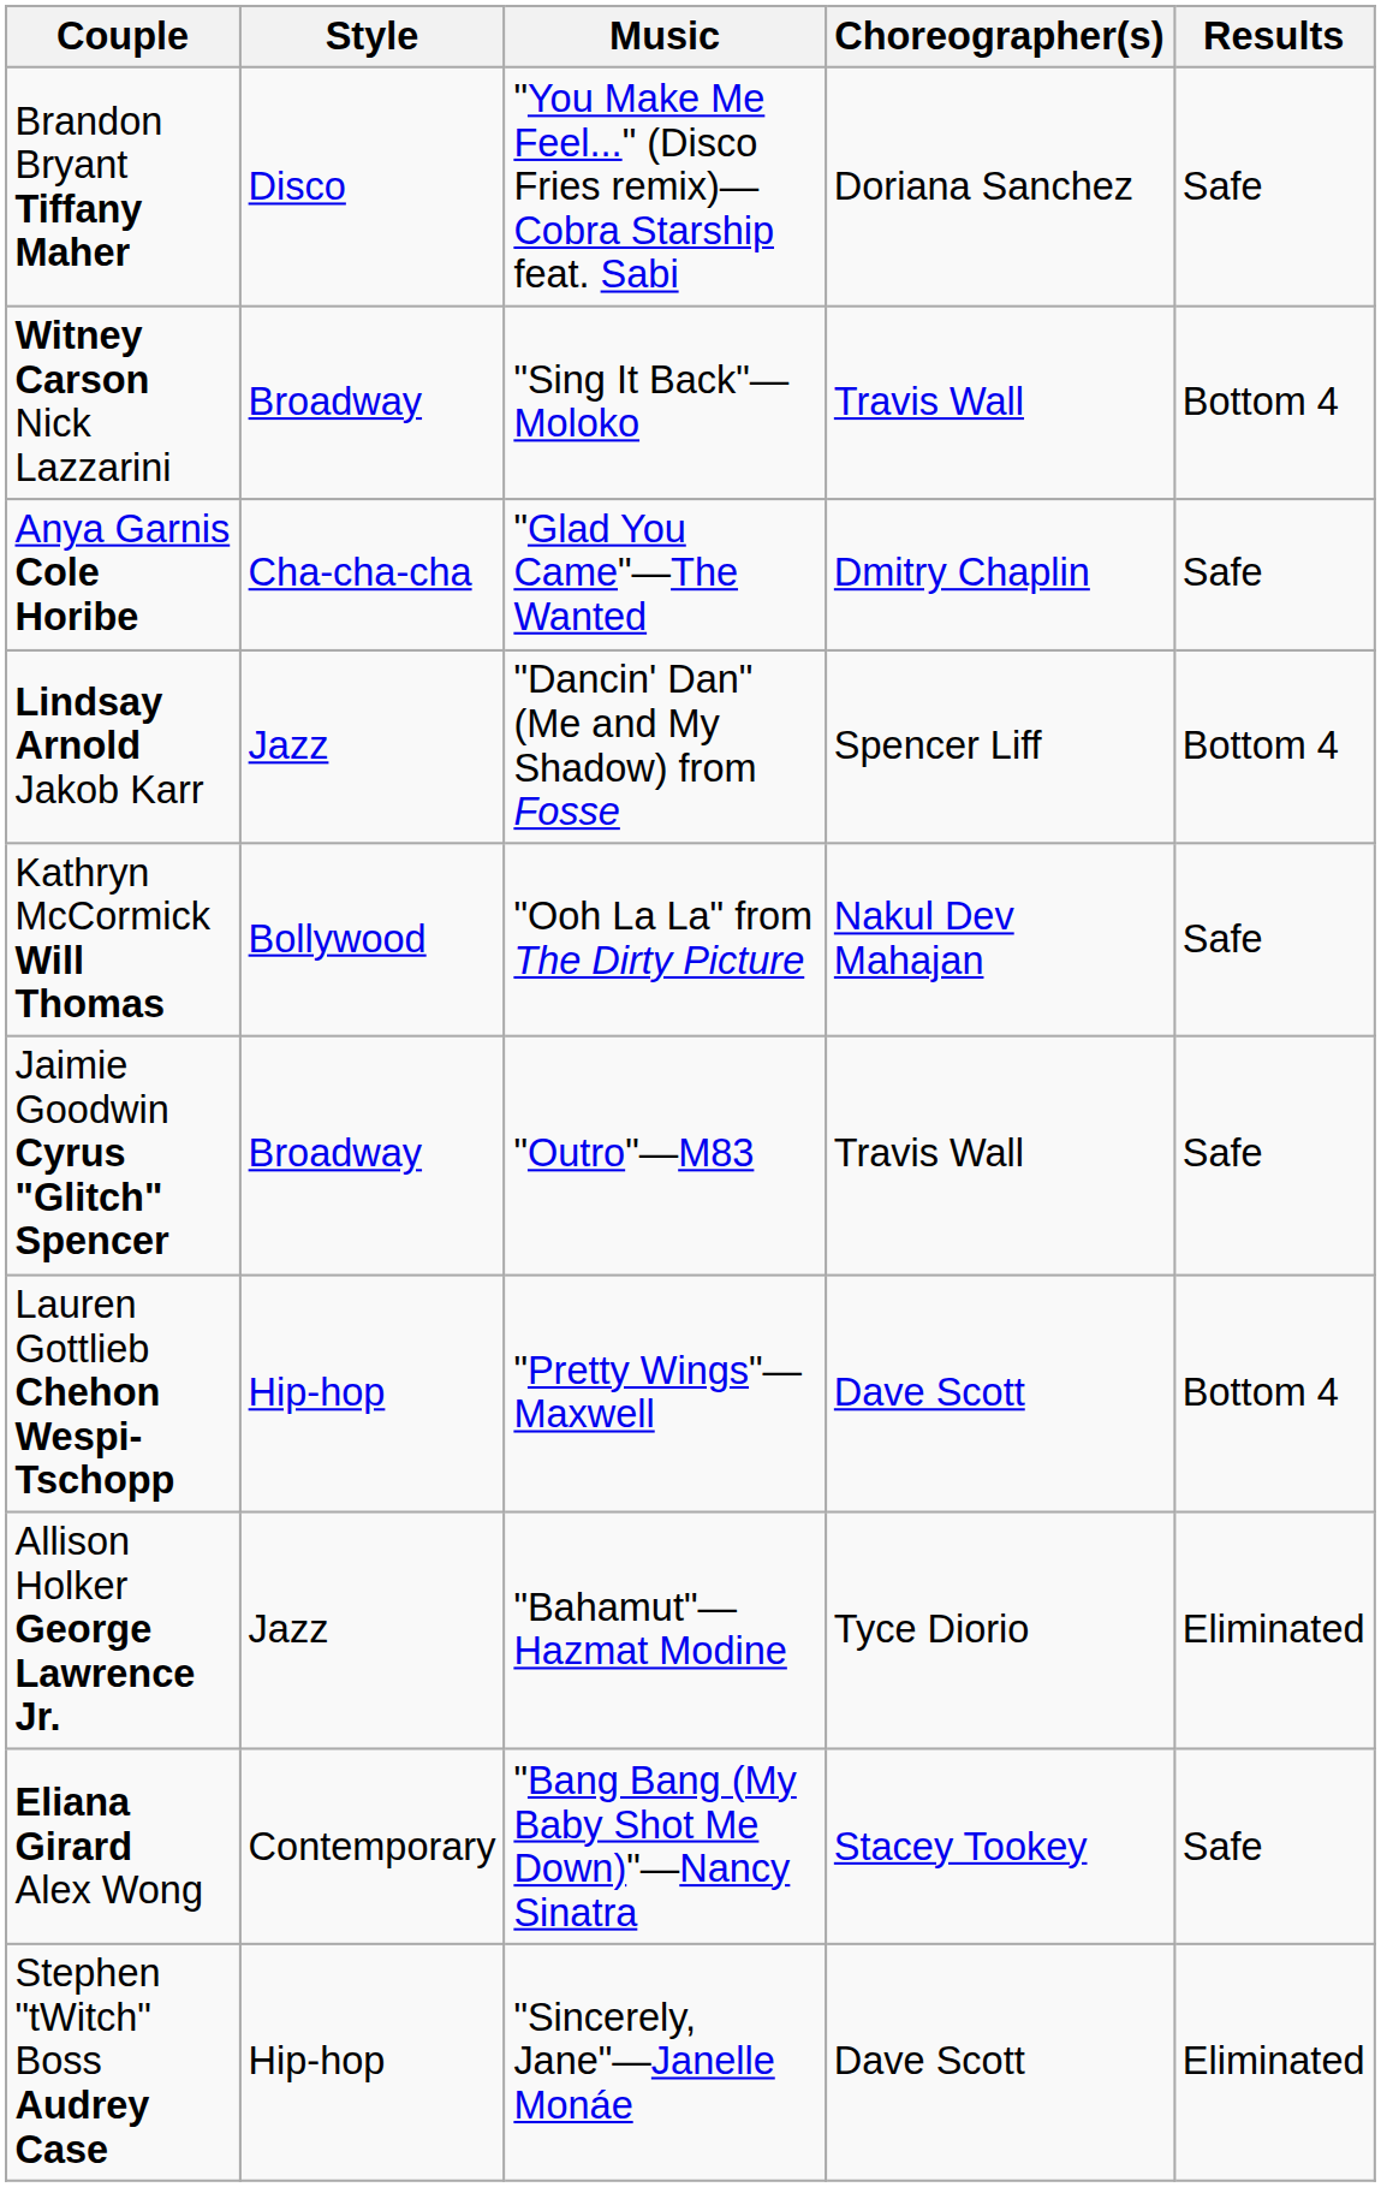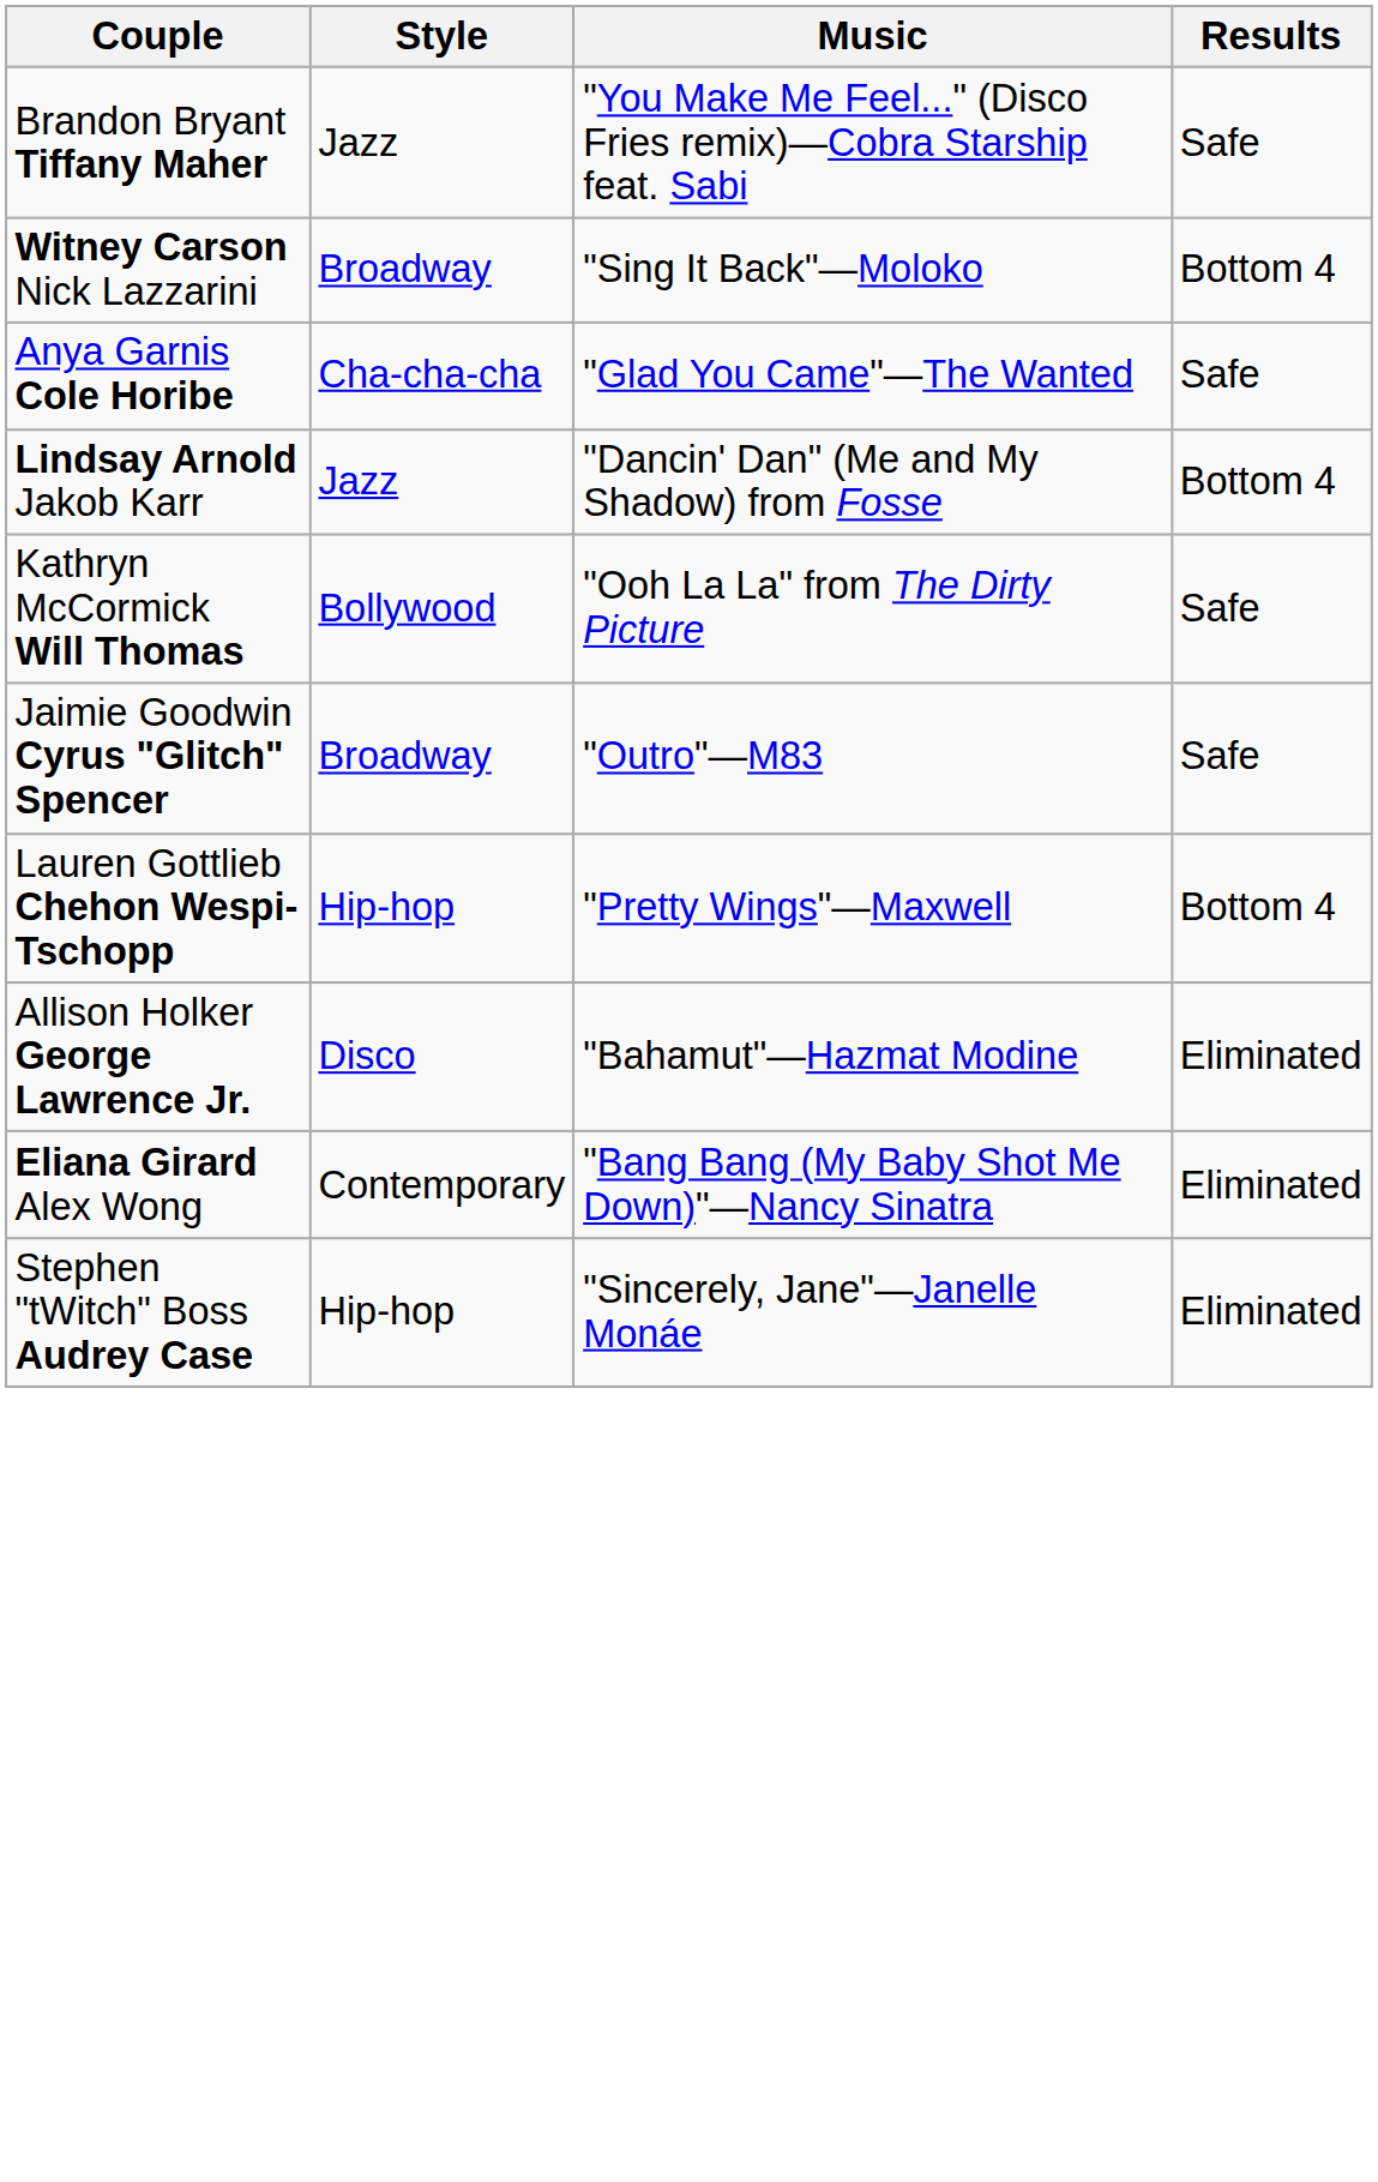 <table class="wikitable" style="width:90%;">
 <tr>
 <th>Couple</th>
 <th>Style</th>
 <th>Music</th>
-<th>Choreographer(s)</th>
 <th>Results</th>
 </tr>
 <tr>
 <td>Brandon Bryant<br><strong>Tiffany Maher</strong></td>
-<td><a href='#'>Disco</a></td>
+<td>Jazz</td>
 <td>"<a href='#'>You Make Me Feel...</a>" (Disco Fries remix)—<a href='#'>Cobra Starship</a> feat. <a href='#'>Sabi</a></td>
-<td>Doriana Sanchez</td>
 <td>Safe</td>
 </tr>
 <tr>
 <td><strong>Witney Carson</strong><br>Nick Lazzarini</td>
 <td><a href='#'>Broadway</a></td>
 <td>"Sing It Back"—<a href='#'>Moloko</a></td>
-<td><a href='#'>Travis Wall</a></td>
 <td>Bottom 4</td>
 </tr>
 <tr>
 <td><a href='#'>Anya Garnis</a><br><strong>Cole Horibe</strong></td>
 <td><a href='#'>Cha-cha-cha</a></td>
 <td>"<a href='#'>Glad You Came</a>"—<a href='#'>The Wanted</a></td>
-<td><a href='#'>Dmitry Chaplin</a></td>
 <td>Safe</td>
 </tr>
 <tr>
 <td><strong>Lindsay Arnold</strong><br>Jakob Karr</td>
 <td><a href='#'>Jazz</a></td>
 <td>"Dancin' Dan" (Me and My Shadow) from <em><a href='#'>Fosse</a></em></td>
-<td>Spencer Liff</td>
 <td>Bottom 4</td>
 </tr>
 <tr>
 <td>Kathryn McCormick<br><strong>Will Thomas</strong></td>
 <td><a href='#'>Bollywood</a></td>
 <td>"Ooh La La" from <em><a href='#'>The Dirty Picture</a></em></td>
-<td><a href='#'>Nakul Dev Mahajan</a></td>
 <td>Safe</td>
 </tr>
 <tr>
 <td>Jaimie Goodwin<br><strong>Cyrus "Glitch" Spencer</strong></td>
 <td><a href='#'>Broadway</a></td>
 <td>"<a href='#'>Outro</a>"—<a href='#'>M83</a></td>
-<td>Travis Wall</td>
 <td>Safe</td>
 </tr>
 <tr>
 <td>Lauren Gottlieb<br><strong>Chehon Wespi-Tschopp</strong></td>
 <td><a href='#'>Hip-hop</a></td>
 <td>"<a href='#'>Pretty Wings</a>"—<a href='#'>Maxwell</a></td>
-<td><a href='#'>Dave Scott</a></td>
 <td>Bottom 4</td>
 </tr>
 <tr>
 <td>Allison Holker<br><strong>George Lawrence Jr.</strong></td>
-<td>Jazz</td>
+<td><a href='#'>Disco</a></td>
 <td>"Bahamut"—<a href='#'>Hazmat Modine</a></td>
-<td>Tyce Diorio</td>
 <td>Eliminated</td>
 </tr>
 <tr>
 <td><strong>Eliana Girard</strong><br>Alex Wong</td>
 <td>Contemporary</td>
 <td>"<a href='#'>Bang Bang (My Baby Shot Me Down)</a>"—<a href='#'>Nancy Sinatra</a></td>
-<td><a href='#'>Stacey Tookey</a></td>
-<td>Safe</td>
+<td>Eliminated</td>
 </tr>
 <tr>
 <td>Stephen "tWitch" Boss<br><strong>Audrey Case</strong></td>
 <td>Hip-hop</td>
 <td>"Sincerely, Jane"—<a href='#'>Janelle Monáe</a></td>
-<td>Dave Scott</td>
 <td>Eliminated</td>
 </tr>
 </table>
